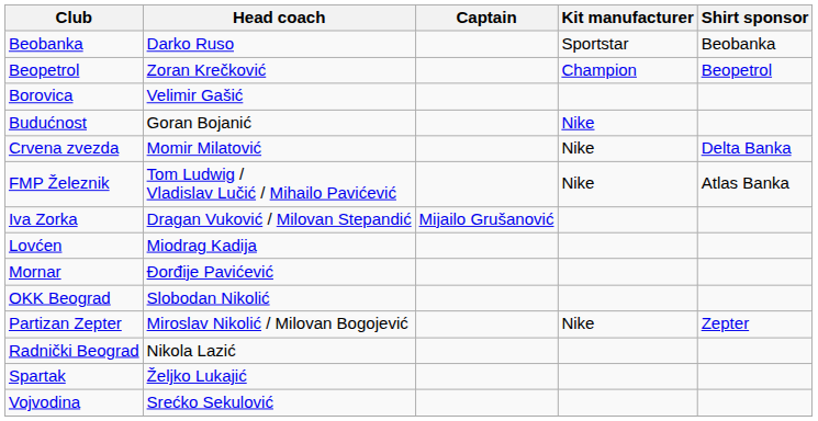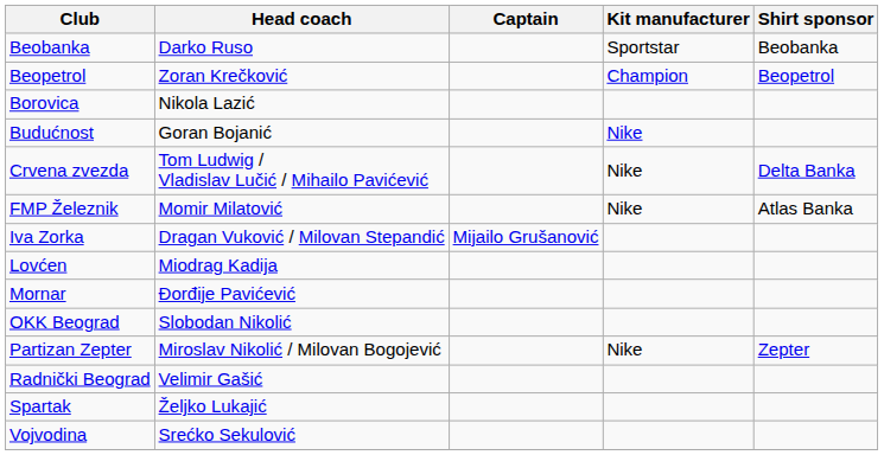 <table class="wikitable">
 <tr>
 <th>Club</th>
 <th>Head coach</th>
 <th>Captain</th>
 <th>Kit manufacturer</th>
 <th>Shirt sponsor</th>
 </tr>
 <tr>
 <td><a href='#'>Beobanka</a></td>
 <td><a href='#'>Darko Ruso</a></td>
 <td></td>
 <td>Sportstar</td>
 <td>Beobanka</td>
 </tr>
 <tr>
 <td><a href='#'>Beopetrol</a></td>
 <td><a href='#'>Zoran Krečković</a></td>
 <td></td>
 <td><a href='#'>Champion</a></td>
 <td><a href='#'>Beopetrol</a></td>
 </tr>
 <tr>
 <td><a href='#'>Borovica</a></td>
-<td><a href='#'>Velimir Gašić</a></td>
+<td>Nikola Lazić</td>
 <td></td>
 <td></td>
 <td></td>
 </tr>
 <tr>
 <td><a href='#'>Budućnost</a></td>
 <td>Goran Bojanić</td>
 <td></td>
 <td><a href='#'>Nike</a></td>
 <td></td>
 </tr>
 <tr>
 <td><a href='#'>Crvena zvezda</a></td>
-<td><a href='#'>Momir Milatović</a></td>
+<td> <a href='#'>Tom Ludwig</a> /<br> <a href='#'>Vladislav Lučić</a> / <a href='#'>Mihailo Pavićević</a></td>
 <td></td>
 <td>Nike</td>
 <td><a href='#'>Delta Banka</a></td>
 </tr>
 <tr>
 <td><a href='#'>FMP Železnik</a></td>
-<td> <a href='#'>Tom Ludwig</a> /<br> <a href='#'>Vladislav Lučić</a> / <a href='#'>Mihailo Pavićević</a></td>
+<td><a href='#'>Momir Milatović</a></td>
 <td></td>
 <td>Nike</td>
 <td>Atlas Banka</td>
 </tr>
 <tr>
 <td><a href='#'>Iva Zorka</a></td>
 <td><a href='#'>Dragan Vuković</a> / <a href='#'>Milovan Stepandić</a></td>
 <td><a href='#'>Mijailo Grušanović</a></td>
 <td></td>
 <td></td>
 </tr>
 <tr>
 <td><a href='#'>Lovćen</a></td>
 <td><a href='#'>Miodrag Kadija</a></td>
 <td></td>
 <td></td>
 <td></td>
 </tr>
 <tr>
 <td><a href='#'>Mornar</a></td>
 <td><a href='#'>Đorđije Pavićević</a></td>
 <td></td>
 <td></td>
 <td></td>
 </tr>
 <tr>
 <td><a href='#'>OKK Beograd</a></td>
 <td><a href='#'>Slobodan Nikolić</a></td>
 <td></td>
 <td></td>
 <td></td>
 </tr>
 <tr>
 <td><a href='#'>Partizan Zepter</a></td>
 <td><a href='#'>Miroslav Nikolić</a> / Milovan Bogojević</td>
 <td></td>
 <td>Nike</td>
 <td><a href='#'>Zepter</a></td>
 </tr>
 <tr>
 <td><a href='#'>Radnički Beograd</a></td>
-<td>Nikola Lazić</td>
+<td><a href='#'>Velimir Gašić</a></td>
 <td></td>
 <td></td>
 <td></td>
 </tr>
 <tr>
 <td><a href='#'>Spartak</a></td>
 <td><a href='#'>Željko Lukajić</a></td>
 <td></td>
 <td></td>
 <td></td>
 </tr>
 <tr>
 <td><a href='#'>Vojvodina</a></td>
 <td><a href='#'>Srećko Sekulović</a></td>
 <td></td>
 <td></td>
 <td></td>
 </tr>
 <tr>
 </tr>
 </table>
